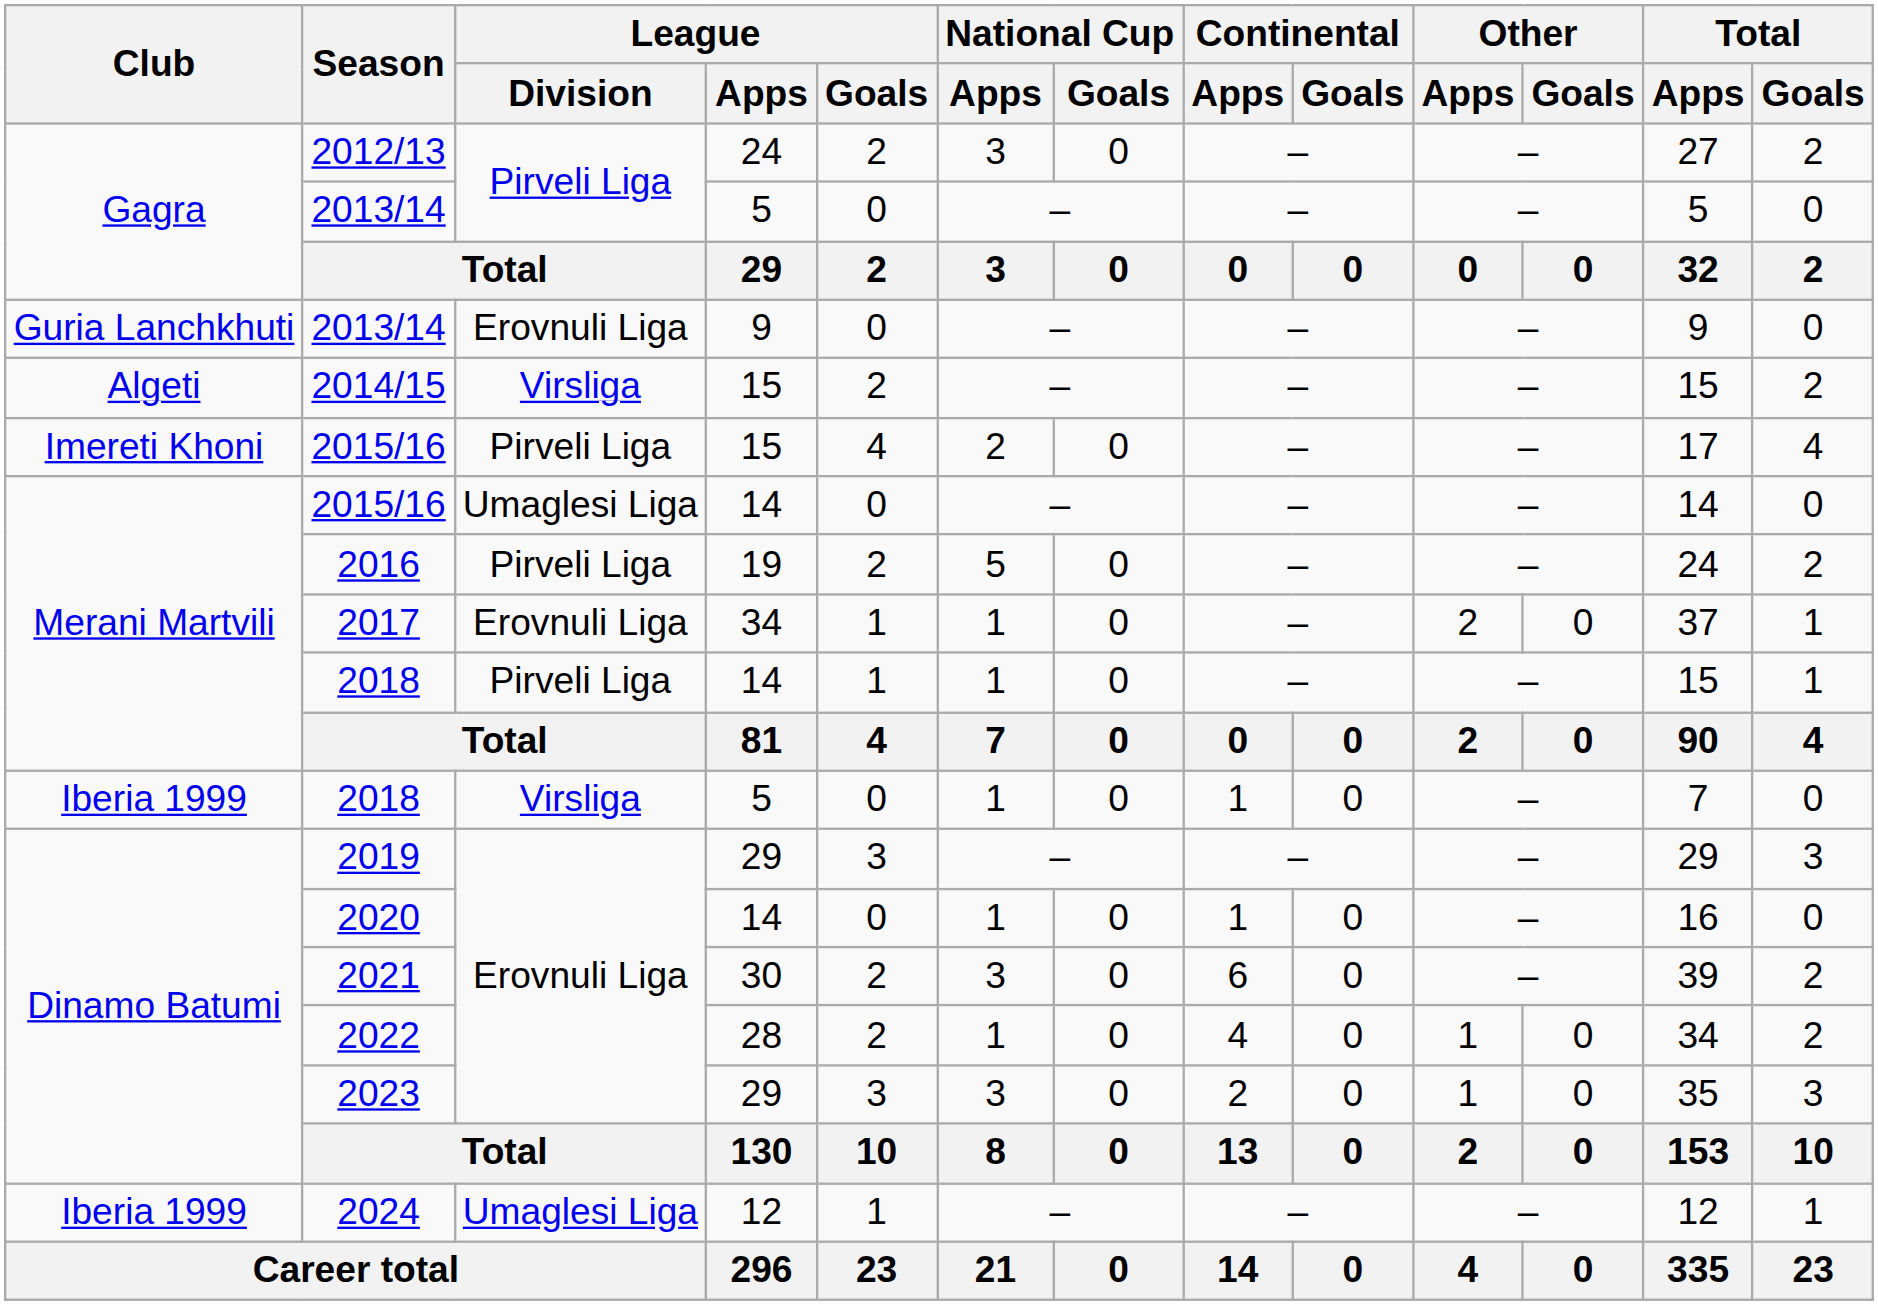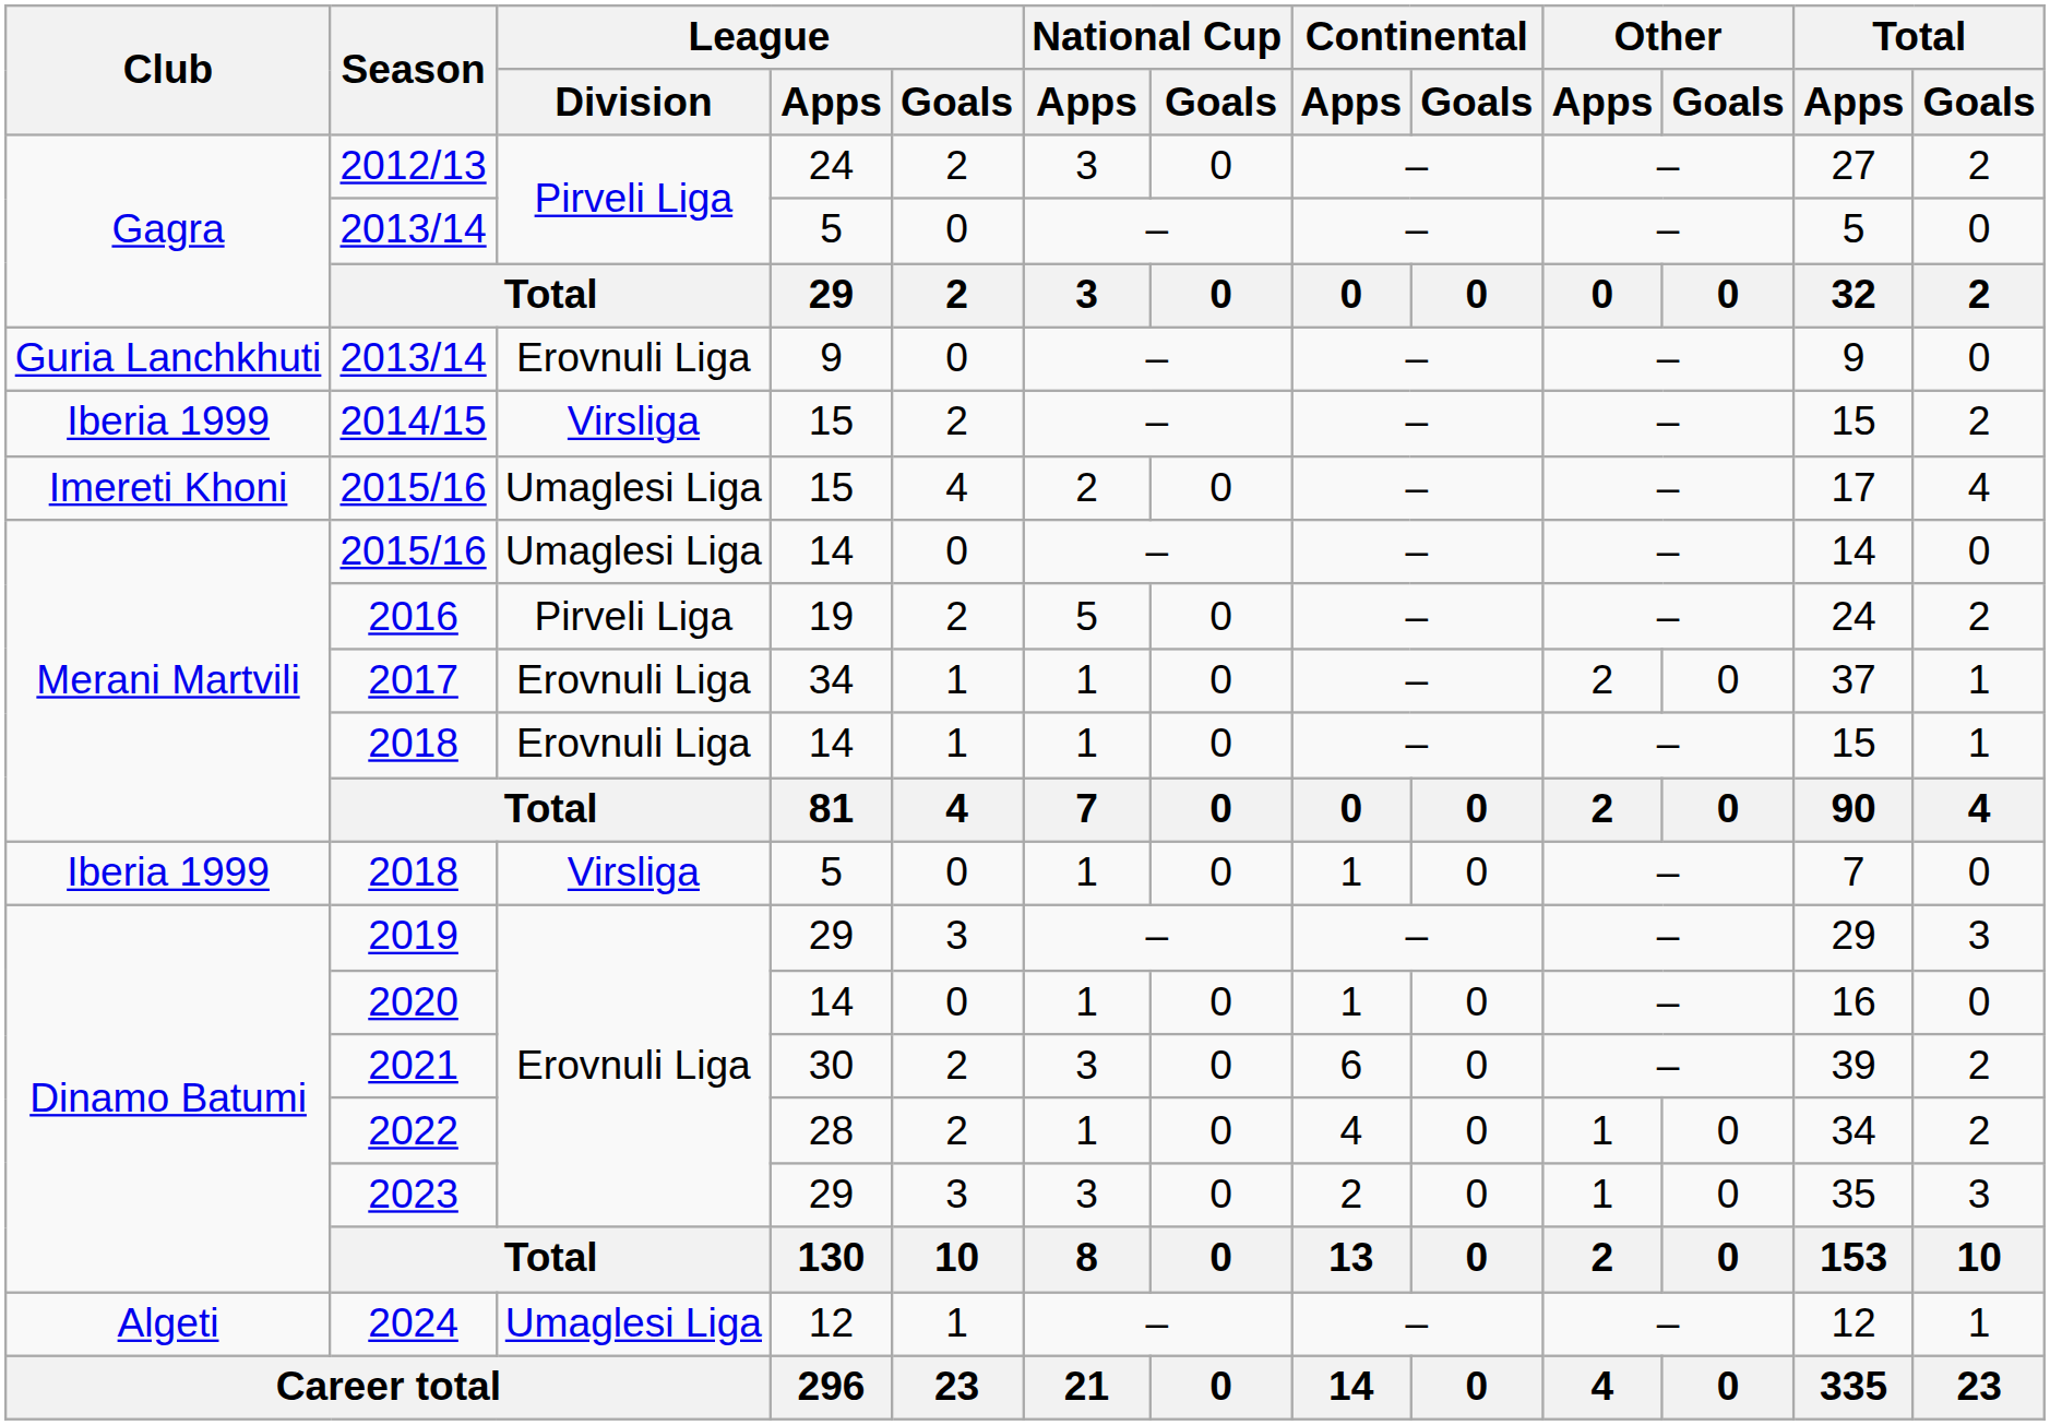 <table class="wikitable" style="text-align: center;">
 <tr>
 <th rowspan="2">Club</th>
 <th rowspan="2">Season</th>
 <th colspan="3">League</th>
 <th colspan="2">National Cup</th>
 <th colspan="2">Continental</th>
 <th colspan="2">Other</th>
 <th colspan="2">Total</th>
 </tr>
 <tr>
 <th>Division</th>
 <th>Apps</th>
 <th>Goals</th>
 <th>Apps</th>
 <th>Goals</th>
 <th>Apps</th>
 <th>Goals</th>
 <th>Apps</th>
 <th>Goals</th>
 <th>Apps</th>
 <th>Goals</th>
 </tr>
 <tr>
 <td rowspan="3" valign="center"><a href='#'>Gagra</a></td>
 <td><a href='#'>2012/13</a></td>
 <td rowspan="2"><a href='#'>Pirveli Liga</a></td>
 <td>24</td>
 <td>2</td>
 <td>3</td>
 <td>0</td>
 <td colspan="2">–</td>
 <td colspan="2">–</td>
 <td>27</td>
 <td>2</td>
 </tr>
 <tr>
 <td><a href='#'>2013/14</a></td>
 <td>5</td>
 <td>0</td>
 <td colspan="2">–</td>
 <td colspan="2">–</td>
 <td colspan="2">–</td>
 <td>5</td>
 <td>0</td>
 </tr>
 <tr>
 <th colspan="2">Total</th>
 <th>29</th>
 <th>2</th>
 <th>3</th>
 <th>0</th>
 <th>0</th>
 <th>0</th>
 <th>0</th>
 <th>0</th>
 <th>32</th>
 <th>2</th>
 </tr>
 <tr>
 <td><a href='#'>Guria Lanchkhuti</a></td>
 <td><a href='#'>2013/14</a></td>
 <td>Erovnuli Liga</td>
 <td>9</td>
 <td>0</td>
 <td colspan="2">–</td>
 <td colspan="2">–</td>
 <td colspan="2">–</td>
 <td>9</td>
 <td>0</td>
 </tr>
 <tr>
-<td><a href='#'>Algeti</a></td>
+<td><a href='#'>Iberia 1999</a></td>
 <td><a href='#'>2014/15</a></td>
 <td><a href='#'>Virsliga</a></td>
 <td>15</td>
 <td>2</td>
 <td colspan="2">–</td>
 <td colspan="2">–</td>
 <td colspan="2">–</td>
 <td>15</td>
 <td>2</td>
 </tr>
 <tr>
 <td><a href='#'>Imereti Khoni</a></td>
 <td><a href='#'>2015/16</a></td>
-<td>Pirveli Liga</td>
+<td>Umaglesi Liga</td>
 <td>15</td>
 <td>4</td>
 <td>2</td>
 <td>0</td>
 <td colspan="2">–</td>
 <td colspan="2">–</td>
 <td>17</td>
 <td>4</td>
 </tr>
 <tr>
 <td rowspan="5"><a href='#'>Merani Martvili</a></td>
 <td><a href='#'>2015/16</a></td>
 <td>Umaglesi Liga</td>
 <td>14</td>
 <td>0</td>
 <td colspan="2">–</td>
 <td colspan="2">–</td>
 <td colspan="2">–</td>
 <td>14</td>
 <td>0</td>
 </tr>
 <tr>
 <td><a href='#'>2016</a></td>
 <td>Pirveli Liga</td>
 <td>19</td>
 <td>2</td>
 <td>5</td>
 <td>0</td>
 <td colspan="2">–</td>
 <td colspan="2">–</td>
 <td>24</td>
 <td>2</td>
 </tr>
 <tr>
 <td><a href='#'>2017</a></td>
 <td>Erovnuli Liga</td>
 <td>34</td>
 <td>1</td>
 <td>1</td>
 <td>0</td>
 <td colspan="2">–</td>
 <td>2</td>
 <td>0</td>
 <td>37</td>
 <td>1</td>
 </tr>
 <tr>
 <td><a href='#'>2018</a></td>
-<td>Pirveli Liga</td>
+<td>Erovnuli Liga</td>
 <td>14</td>
 <td>1</td>
 <td>1</td>
 <td>0</td>
 <td colspan="2">–</td>
 <td colspan="2">–</td>
 <td>15</td>
 <td>1</td>
 </tr>
 <tr>
 <th colspan="2">Total</th>
 <th>81</th>
 <th>4</th>
 <th>7</th>
 <th>0</th>
 <th>0</th>
 <th>0</th>
 <th>2</th>
 <th>0</th>
 <th>90</th>
 <th>4</th>
 </tr>
 <tr>
 <td><a href='#'>Iberia 1999</a></td>
 <td><a href='#'>2018</a></td>
 <td><a href='#'>Virsliga</a></td>
 <td>5</td>
 <td>0</td>
 <td>1</td>
 <td>0</td>
 <td>1</td>
 <td>0</td>
 <td colspan="2">–</td>
 <td>7</td>
 <td>0</td>
 </tr>
 <tr>
 <td rowspan="6"><a href='#'>Dinamo Batumi</a></td>
 <td><a href='#'>2019</a></td>
 <td rowspan="5">Erovnuli Liga</td>
 <td>29</td>
 <td>3</td>
 <td colspan="2">–</td>
 <td colspan="2">–</td>
 <td colspan="2">–</td>
 <td>29</td>
 <td>3</td>
 </tr>
 <tr>
 <td><a href='#'>2020</a></td>
 <td>14</td>
 <td>0</td>
 <td>1</td>
 <td>0</td>
 <td>1</td>
 <td>0</td>
 <td colspan="2">–</td>
 <td>16</td>
 <td>0</td>
 </tr>
 <tr>
 <td><a href='#'>2021</a></td>
 <td>30</td>
 <td>2</td>
 <td>3</td>
 <td>0</td>
 <td>6</td>
 <td>0</td>
 <td colspan="2">–</td>
 <td>39</td>
 <td>2</td>
 </tr>
 <tr>
 <td><a href='#'>2022</a></td>
 <td>28</td>
 <td>2</td>
 <td>1</td>
 <td>0</td>
 <td>4</td>
 <td>0</td>
 <td>1</td>
 <td>0</td>
 <td>34</td>
 <td>2</td>
 </tr>
 <tr>
 <td><a href='#'>2023</a></td>
 <td>29</td>
 <td>3</td>
 <td>3</td>
 <td>0</td>
 <td>2</td>
 <td>0</td>
 <td>1</td>
 <td>0</td>
 <td>35</td>
 <td>3</td>
 </tr>
 <tr>
 <th colspan="2">Total</th>
 <th>130</th>
 <th>10</th>
 <th>8</th>
 <th>0</th>
 <th>13</th>
 <th>0</th>
 <th>2</th>
 <th>0</th>
 <th>153</th>
 <th>10</th>
 </tr>
 <tr>
-<td><a href='#'>Iberia 1999</a></td>
+<td><a href='#'>Algeti</a></td>
 <td><a href='#'>2024</a></td>
 <td><a href='#'>Umaglesi Liga</a></td>
 <td>12</td>
 <td>1</td>
 <td colspan="2">–</td>
 <td colspan="2">–</td>
 <td colspan="2">–</td>
 <td>12</td>
 <td>1</td>
 </tr>
 <tr>
 <th colspan="3">Career total</th>
 <th>296</th>
 <th>23</th>
 <th>21</th>
 <th>0</th>
 <th>14</th>
 <th>0</th>
 <th>4</th>
 <th>0</th>
 <th>335</th>
 <th>23</th>
 </tr>
 </table>
